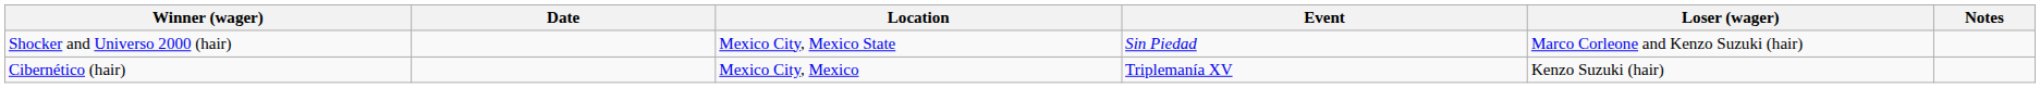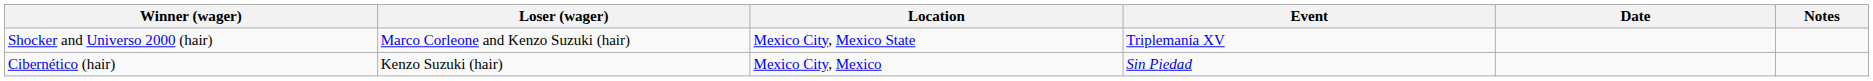 <table class="wikitable" width=100% border=1>
 <tr>
 <th width=20%>Winner (wager)</th>
-<th width=15%>Date</th>
+<th width=20%>Loser (wager)</th>
 <th width=20%>Location</th>
 <th width=20%>Event</th>
-<th width=20%>Loser (wager)</th>
+<th width=15%>Date</th>
 <th width=5%>Notes</th>
 </tr>
 <tr>
 <td><a href='#'>Shocker</a> and <a href='#'>Universo 2000</a> (hair)</td>
+<td><a href='#'>Marco Corleone</a> and Kenzo Suzuki (hair)</td>
+<td><a href='#'>Mexico City</a>, <a href='#'>Mexico State</a></td>
+<td><a href='#'>Triplemanía XV</a></td>
 <td></td>
-<td><a href='#'>Mexico City</a>, <a href='#'>Mexico State</a></td>
-<td><em><a href='#'>Sin Piedad</a></em></td>
-<td><a href='#'>Marco Corleone</a> and Kenzo Suzuki (hair)</td>
 <td></td>
 </tr>
 <tr>
 <td><a href='#'>Cibernético</a> (hair)</td>
+<td>Kenzo Suzuki (hair)</td>
+<td><a href='#'>Mexico City</a>, <a href='#'>Mexico</a></td>
+<td><em><a href='#'>Sin Piedad</a></em></td>
 <td></td>
-<td><a href='#'>Mexico City</a>, <a href='#'>Mexico</a></td>
-<td><a href='#'>Triplemanía XV</a></td>
-<td>Kenzo Suzuki (hair)</td>
 <td></td>
 </tr>
 </table>
